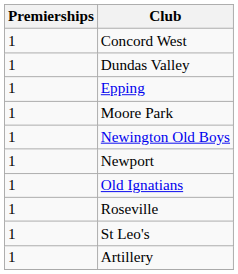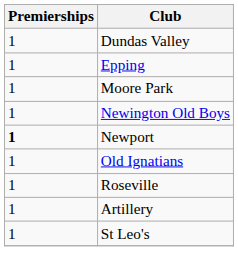 <table class="wikitable">
 <tr>
 <th>Premierships</th>
 <th>Club</th>
-</tr>
-<tr>
-<td>1</td>
-<td>Concord West</td>
 </tr>
 <tr>
 <td>1</td>
 <td>Dundas Valley</td>
 </tr>
 <tr>
 <td>1</td>
 <td><a href='#'>Epping</a></td>
 </tr>
 <tr>
 <td>1</td>
 <td>Moore Park</td>
 </tr>
 <tr>
 <td>1</td>
 <td><a href='#'>Newington Old Boys</a></td>
 </tr>
 <tr>
-<td>1</td>
+<td><strong>1</strong></td>
 <td>Newport</td>
 </tr>
 <tr>
 <td>1</td>
 <td><a href='#'>Old Ignatians</a></td>
 </tr>
 <tr>
 <td>1</td>
 <td>Roseville</td>
 </tr>
 <tr>
 <td>1</td>
-<td>St Leo's</td>
+<td>Artillery</td>
 </tr>
 <tr>
 <td>1</td>
-<td>Artillery</td>
+<td>St Leo's</td>
 </tr>
 <tr>
 </tr>
 </table>
